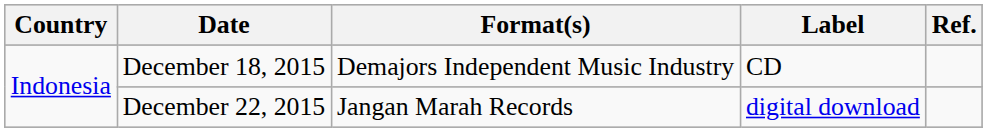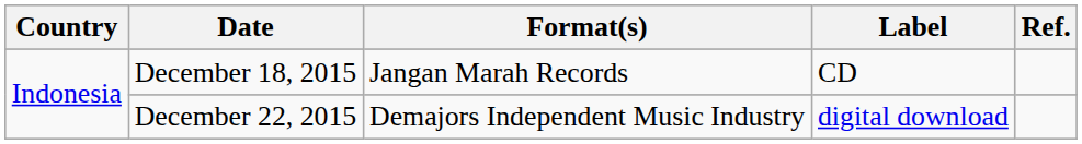 <table class="wikitable">
 <tr>
 <th>Country</th>
 <th>Date</th>
 <th>Format(s)</th>
 <th>Label</th>
 <th>Ref.</th>
 </tr>
 <tr>
 <td rowspan="2"><a href='#'>Indonesia</a></td>
 <td>December 18, 2015</td>
-<td>Demajors Independent Music Industry</td>
+<td>Jangan Marah Records</td>
 <td>CD</td>
 <td></td>
 </tr>
 <tr>
 <td>December 22, 2015</td>
-<td>Jangan Marah Records</td>
+<td>Demajors Independent Music Industry</td>
 <td><a href='#'>digital download</a></td>
 <td align="centre"></td>
 </tr>
 </table>
